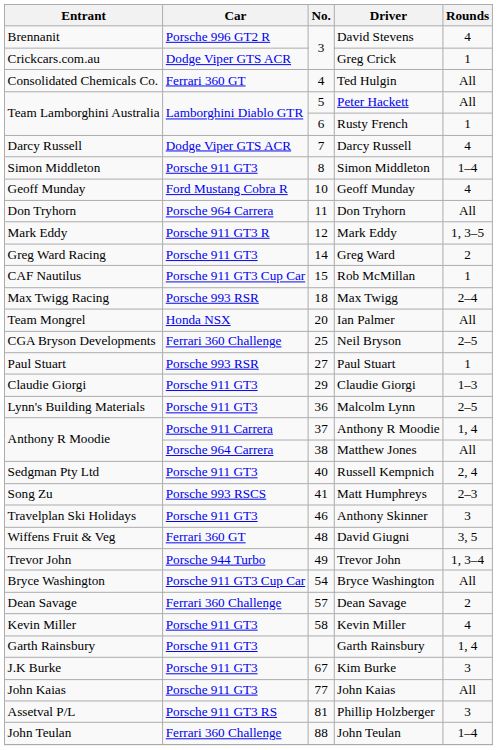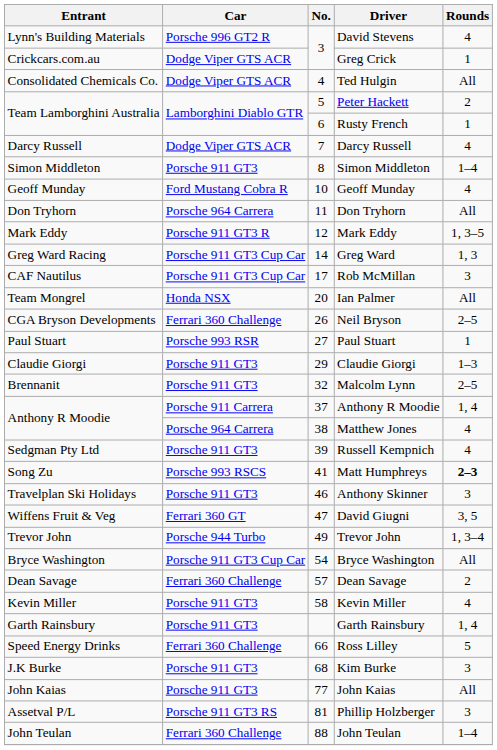 <table class="wikitable" style=font-size:85%;>
 <tr>
 <th>Entrant</th>
 <th>Car</th>
 <th>No.</th>
 <th>Driver</th>
 <th>Rounds</th>
 </tr>
 <tr>
-<td>Brennanit</td>
+<td>Lynn's Building Materials</td>
 <td><a href='#'>Porsche 996 GT2 R</a></td>
 <td rowspan=2 align=center>3</td>
 <td> David Stevens</td>
 <td align=center>4</td>
 </tr>
 <tr>
 <td>Crickcars.com.au</td>
 <td><a href='#'>Dodge Viper GTS ACR</a></td>
 <td> Greg Crick</td>
 <td align=center>1</td>
 </tr>
 <tr>
 <td>Consolidated Chemicals Co.</td>
-<td><a href='#'>Ferrari 360 GT</a></td>
+<td><a href='#'>Dodge Viper GTS ACR</a></td>
 <td align=center>4</td>
 <td> Ted Hulgin</td>
 <td align=center>All</td>
 </tr>
 <tr>
 <td rowspan=2>Team Lamborghini Australia</td>
 <td rowspan=2><a href='#'>Lamborghini Diablo GTR</a></td>
 <td align=center>5</td>
 <td> <a href='#'>Peter Hackett</a></td>
-<td align=center>All</td>
+<td align=center>2</td>
 </tr>
 <tr>
 <td align=center>6</td>
 <td> Rusty French</td>
 <td align=center>1</td>
 </tr>
 <tr>
 <td>Darcy Russell</td>
 <td><a href='#'>Dodge Viper GTS ACR</a></td>
 <td align=center>7</td>
 <td> Darcy Russell</td>
 <td align=center>4</td>
 </tr>
 <tr>
 <td>Simon Middleton</td>
 <td><a href='#'>Porsche 911 GT3</a></td>
 <td align=center>8</td>
 <td> Simon Middleton</td>
 <td align=center>1–4</td>
 </tr>
 <tr>
 <td>Geoff Munday</td>
 <td><a href='#'>Ford Mustang Cobra R</a></td>
 <td align=center>10</td>
 <td> Geoff Munday</td>
 <td align=center>4</td>
 </tr>
 <tr>
 <td>Don Tryhorn</td>
 <td><a href='#'>Porsche 964 Carrera</a></td>
 <td align=center>11</td>
 <td> Don Tryhorn</td>
 <td align=center>All</td>
 </tr>
 <tr>
 <td>Mark Eddy</td>
 <td><a href='#'>Porsche 911 GT3 R</a></td>
 <td align=center>12</td>
 <td> Mark Eddy</td>
 <td align=center>1, 3–5</td>
 </tr>
 <tr>
 <td>Greg Ward Racing</td>
-<td><a href='#'>Porsche 911 GT3</a></td>
+<td><a href='#'>Porsche 911 GT3 Cup Car</a></td>
 <td align=center>14</td>
 <td> Greg Ward</td>
-<td align=center>2</td>
+<td align=center>1, 3</td>
 </tr>
 <tr>
 <td>CAF Nautilus</td>
 <td><a href='#'>Porsche 911 GT3 Cup Car</a></td>
-<td align=center>15</td>
+<td align=center>17</td>
 <td> Rob McMillan</td>
-<td align=center>1</td>
-</tr>
-<tr>
-<td>Max Twigg Racing</td>
-<td><a href='#'>Porsche 993 RSR</a></td>
-<td align=center>18</td>
-<td> Max Twigg</td>
-<td align=center>2–4</td>
+<td align=center>3</td>
 </tr>
 <tr>
 <td>Team Mongrel</td>
 <td><a href='#'>Honda NSX</a></td>
 <td align=center>20</td>
 <td> Ian Palmer</td>
 <td align=center>All</td>
 </tr>
 <tr>
 <td>CGA Bryson Developments</td>
 <td><a href='#'>Ferrari 360 Challenge</a></td>
-<td align=center>25</td>
+<td align=center>26</td>
 <td> Neil Bryson</td>
 <td align=center>2–5</td>
 </tr>
 <tr>
 <td>Paul Stuart</td>
 <td><a href='#'>Porsche 993 RSR</a></td>
 <td align=center>27</td>
 <td> Paul Stuart</td>
 <td align=center>1</td>
 </tr>
 <tr>
 <td>Claudie Giorgi</td>
 <td><a href='#'>Porsche 911 GT3</a></td>
 <td align=center>29</td>
 <td> Claudie Giorgi</td>
 <td align=center>1–3</td>
 </tr>
 <tr>
-<td>Lynn's Building Materials</td>
+<td>Brennanit</td>
 <td><a href='#'>Porsche 911 GT3</a></td>
-<td align=center>36</td>
+<td align=center>32</td>
 <td> Malcolm Lynn</td>
 <td align=center>2–5</td>
 </tr>
 <tr>
 <td rowspan=2>Anthony R Moodie</td>
 <td><a href='#'>Porsche 911 Carrera</a></td>
 <td align=center>37</td>
 <td> Anthony R Moodie</td>
 <td align=center>1, 4</td>
 </tr>
 <tr>
 <td><a href='#'>Porsche 964 Carrera</a></td>
 <td align=center>38</td>
 <td> Matthew Jones</td>
-<td align=center>All</td>
+<td align=center>4</td>
 </tr>
 <tr>
 <td>Sedgman Pty Ltd</td>
 <td><a href='#'>Porsche 911 GT3</a></td>
-<td align=center>40</td>
+<td align=center>39</td>
 <td> Russell Kempnich</td>
-<td align=center>2, 4</td>
+<td align=center>4</td>
 </tr>
 <tr>
 <td>Song Zu</td>
 <td><a href='#'>Porsche 993 RSCS</a></td>
 <td align=center>41</td>
 <td> Matt Humphreys</td>
-<td align=center>2–3</td>
+<td align=center><strong>2–3</strong></td>
 </tr>
 <tr>
 <td>Travelplan Ski Holidays</td>
 <td><a href='#'>Porsche 911 GT3</a></td>
 <td align=center>46</td>
 <td> Anthony Skinner</td>
 <td align=center>3</td>
 </tr>
 <tr>
 <td>Wiffens Fruit & Veg</td>
 <td><a href='#'>Ferrari 360 GT</a></td>
-<td align=center>48</td>
+<td align=center>47</td>
 <td> David Giugni</td>
 <td align=center>3, 5</td>
 </tr>
 <tr>
 <td>Trevor John</td>
 <td><a href='#'>Porsche 944 Turbo</a></td>
 <td align=center>49</td>
 <td> Trevor John</td>
 <td align=center>1, 3–4</td>
 </tr>
 <tr>
 <td>Bryce Washington</td>
 <td><a href='#'>Porsche 911 GT3 Cup Car</a></td>
 <td align=center>54</td>
 <td> Bryce Washington</td>
 <td align=center>All</td>
 </tr>
 <tr>
 <td>Dean Savage</td>
 <td><a href='#'>Ferrari 360 Challenge</a></td>
 <td align=center>57</td>
 <td> Dean Savage</td>
 <td align=center>2</td>
 </tr>
 <tr>
 <td>Kevin Miller</td>
 <td><a href='#'>Porsche 911 GT3</a></td>
 <td align=center>58</td>
 <td> Kevin Miller</td>
 <td align=center>4</td>
 </tr>
 <tr>
 <td>Garth Rainsbury</td>
 <td><a href='#'>Porsche 911 GT3</a></td>
 <td align=center></td>
 <td> Garth Rainsbury</td>
 <td align=center>1, 4</td>
 </tr>
 <tr>
+<td>Speed Energy Drinks</td>
+<td><a href='#'>Ferrari 360 Challenge</a></td>
+<td align=center>66</td>
+<td> Ross Lilley</td>
+<td align=center>5</td>
+</tr>
+<tr>
 <td>J.K Burke</td>
 <td><a href='#'>Porsche 911 GT3</a></td>
-<td align=center>67</td>
+<td align=center>68</td>
 <td> Kim Burke</td>
 <td align=center>3</td>
 </tr>
 <tr>
 <td>John Kaias</td>
 <td><a href='#'>Porsche 911 GT3</a></td>
 <td align=center>77</td>
 <td> John Kaias</td>
 <td align=center>All</td>
 </tr>
 <tr>
 <td>Assetval P/L</td>
 <td><a href='#'>Porsche 911 GT3 RS</a></td>
 <td align=center>81</td>
 <td> Phillip Holzberger</td>
 <td align=center>3</td>
 </tr>
 <tr>
 <td>John Teulan</td>
 <td><a href='#'>Ferrari 360 Challenge</a></td>
 <td align=center>88</td>
 <td> John Teulan</td>
 <td align=center>1–4</td>
 </tr>
 <tr>
 </tr>
 </table>
